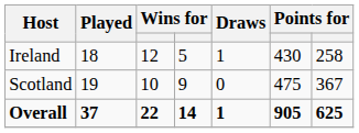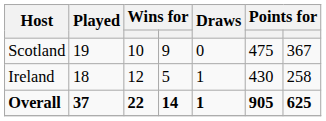 <table class="wikitable">
 <tr>
 <th rowspan=2>Host</th>
 <th rowspan=2>Played</th>
 <th colspan=2>Wins for</th>
 <th rowspan=2>Draws</th>
 <th colspan=2>Points for</th>
 </tr>
 <tr>
 <th></th>
 <th></th>
 <th></th>
 <th></th>
 </tr>
 <tr>
+<td align=left> Scotland</td>
+<td>19</td>
+<td>10</td>
+<td>9</td>
+<td>0</td>
+<td>475</td>
+<td>367</td>
+</tr>
+<tr>
 <td align=left> Ireland</td>
 <td>18</td>
 <td>12</td>
 <td>5</td>
 <td>1</td>
 <td>430</td>
 <td>258</td>
-</tr>
-<tr>
-<td align=left> Scotland</td>
-<td>19</td>
-<td>10</td>
-<td>9</td>
-<td>0</td>
-<td>475</td>
-<td>367</td>
 </tr>
 <tr>
 <td><strong>Overall</strong></td>
 <td><strong>37</strong></td>
 <td><strong>22</strong></td>
 <td><strong>14</strong></td>
 <td><strong>1</strong></td>
 <td><strong>905</strong></td>
 <td><strong>625</strong></td>
 </tr>
 <tr>
 </tr>
 </table>
